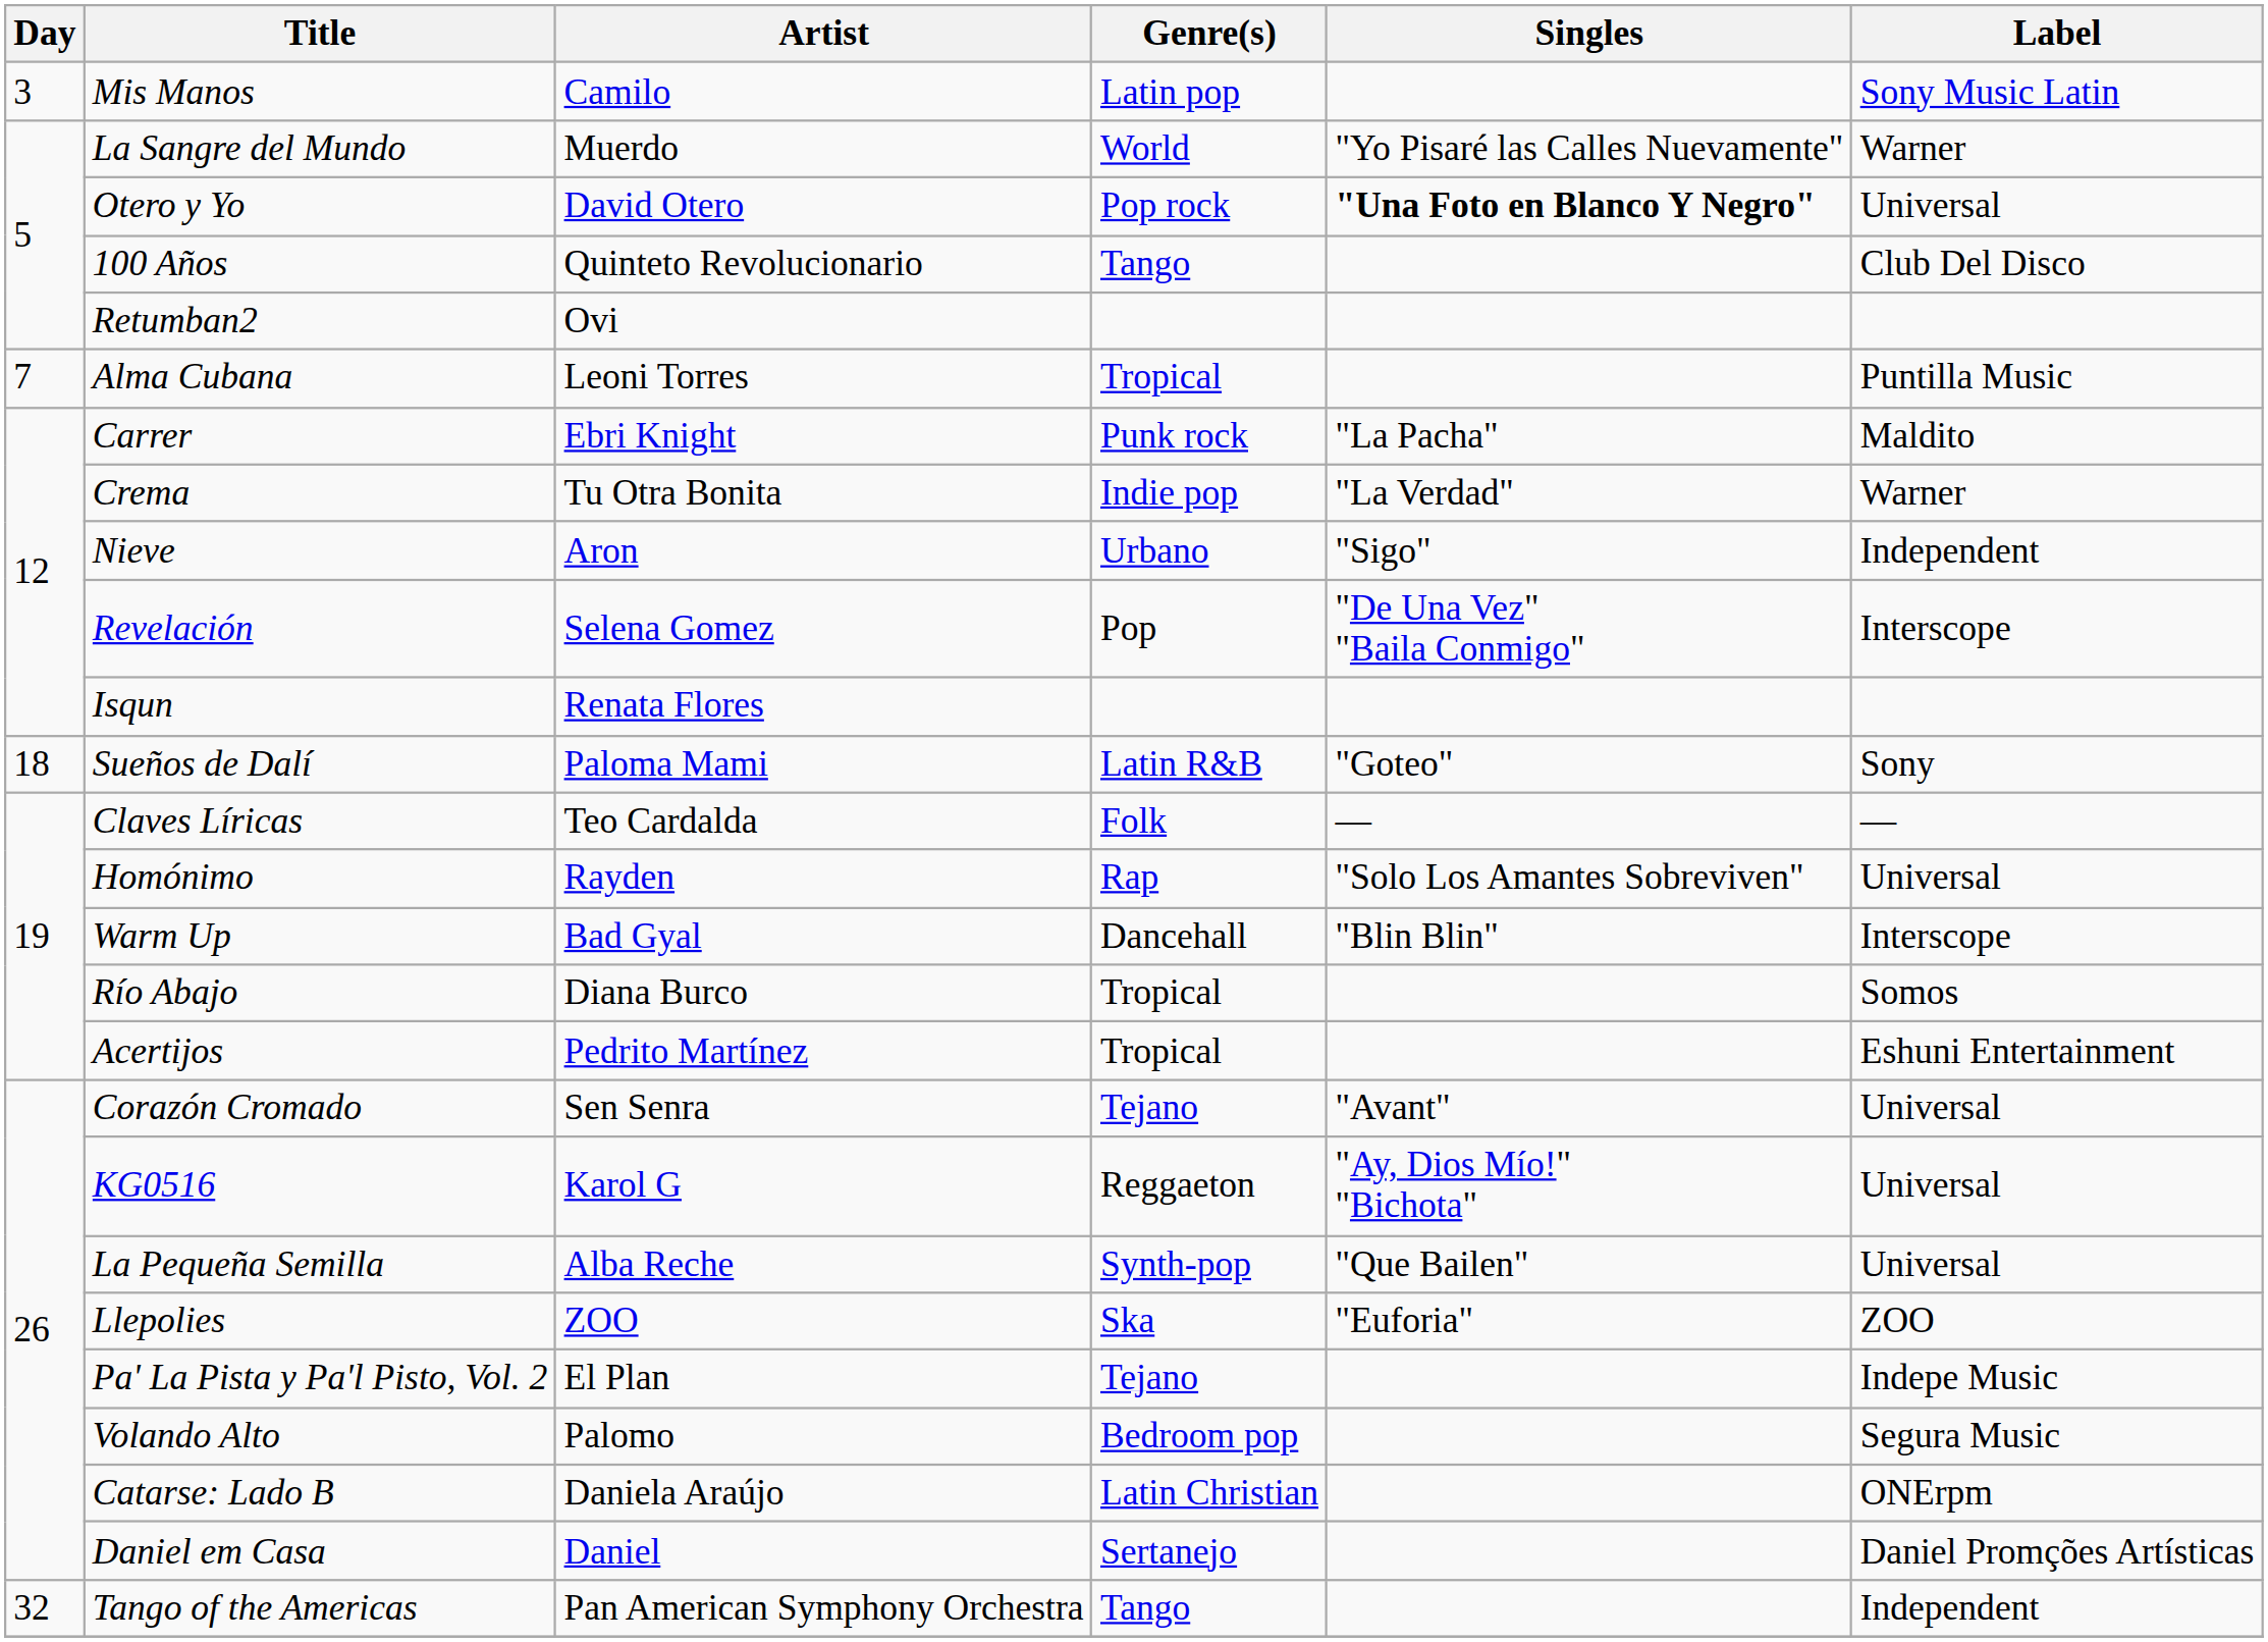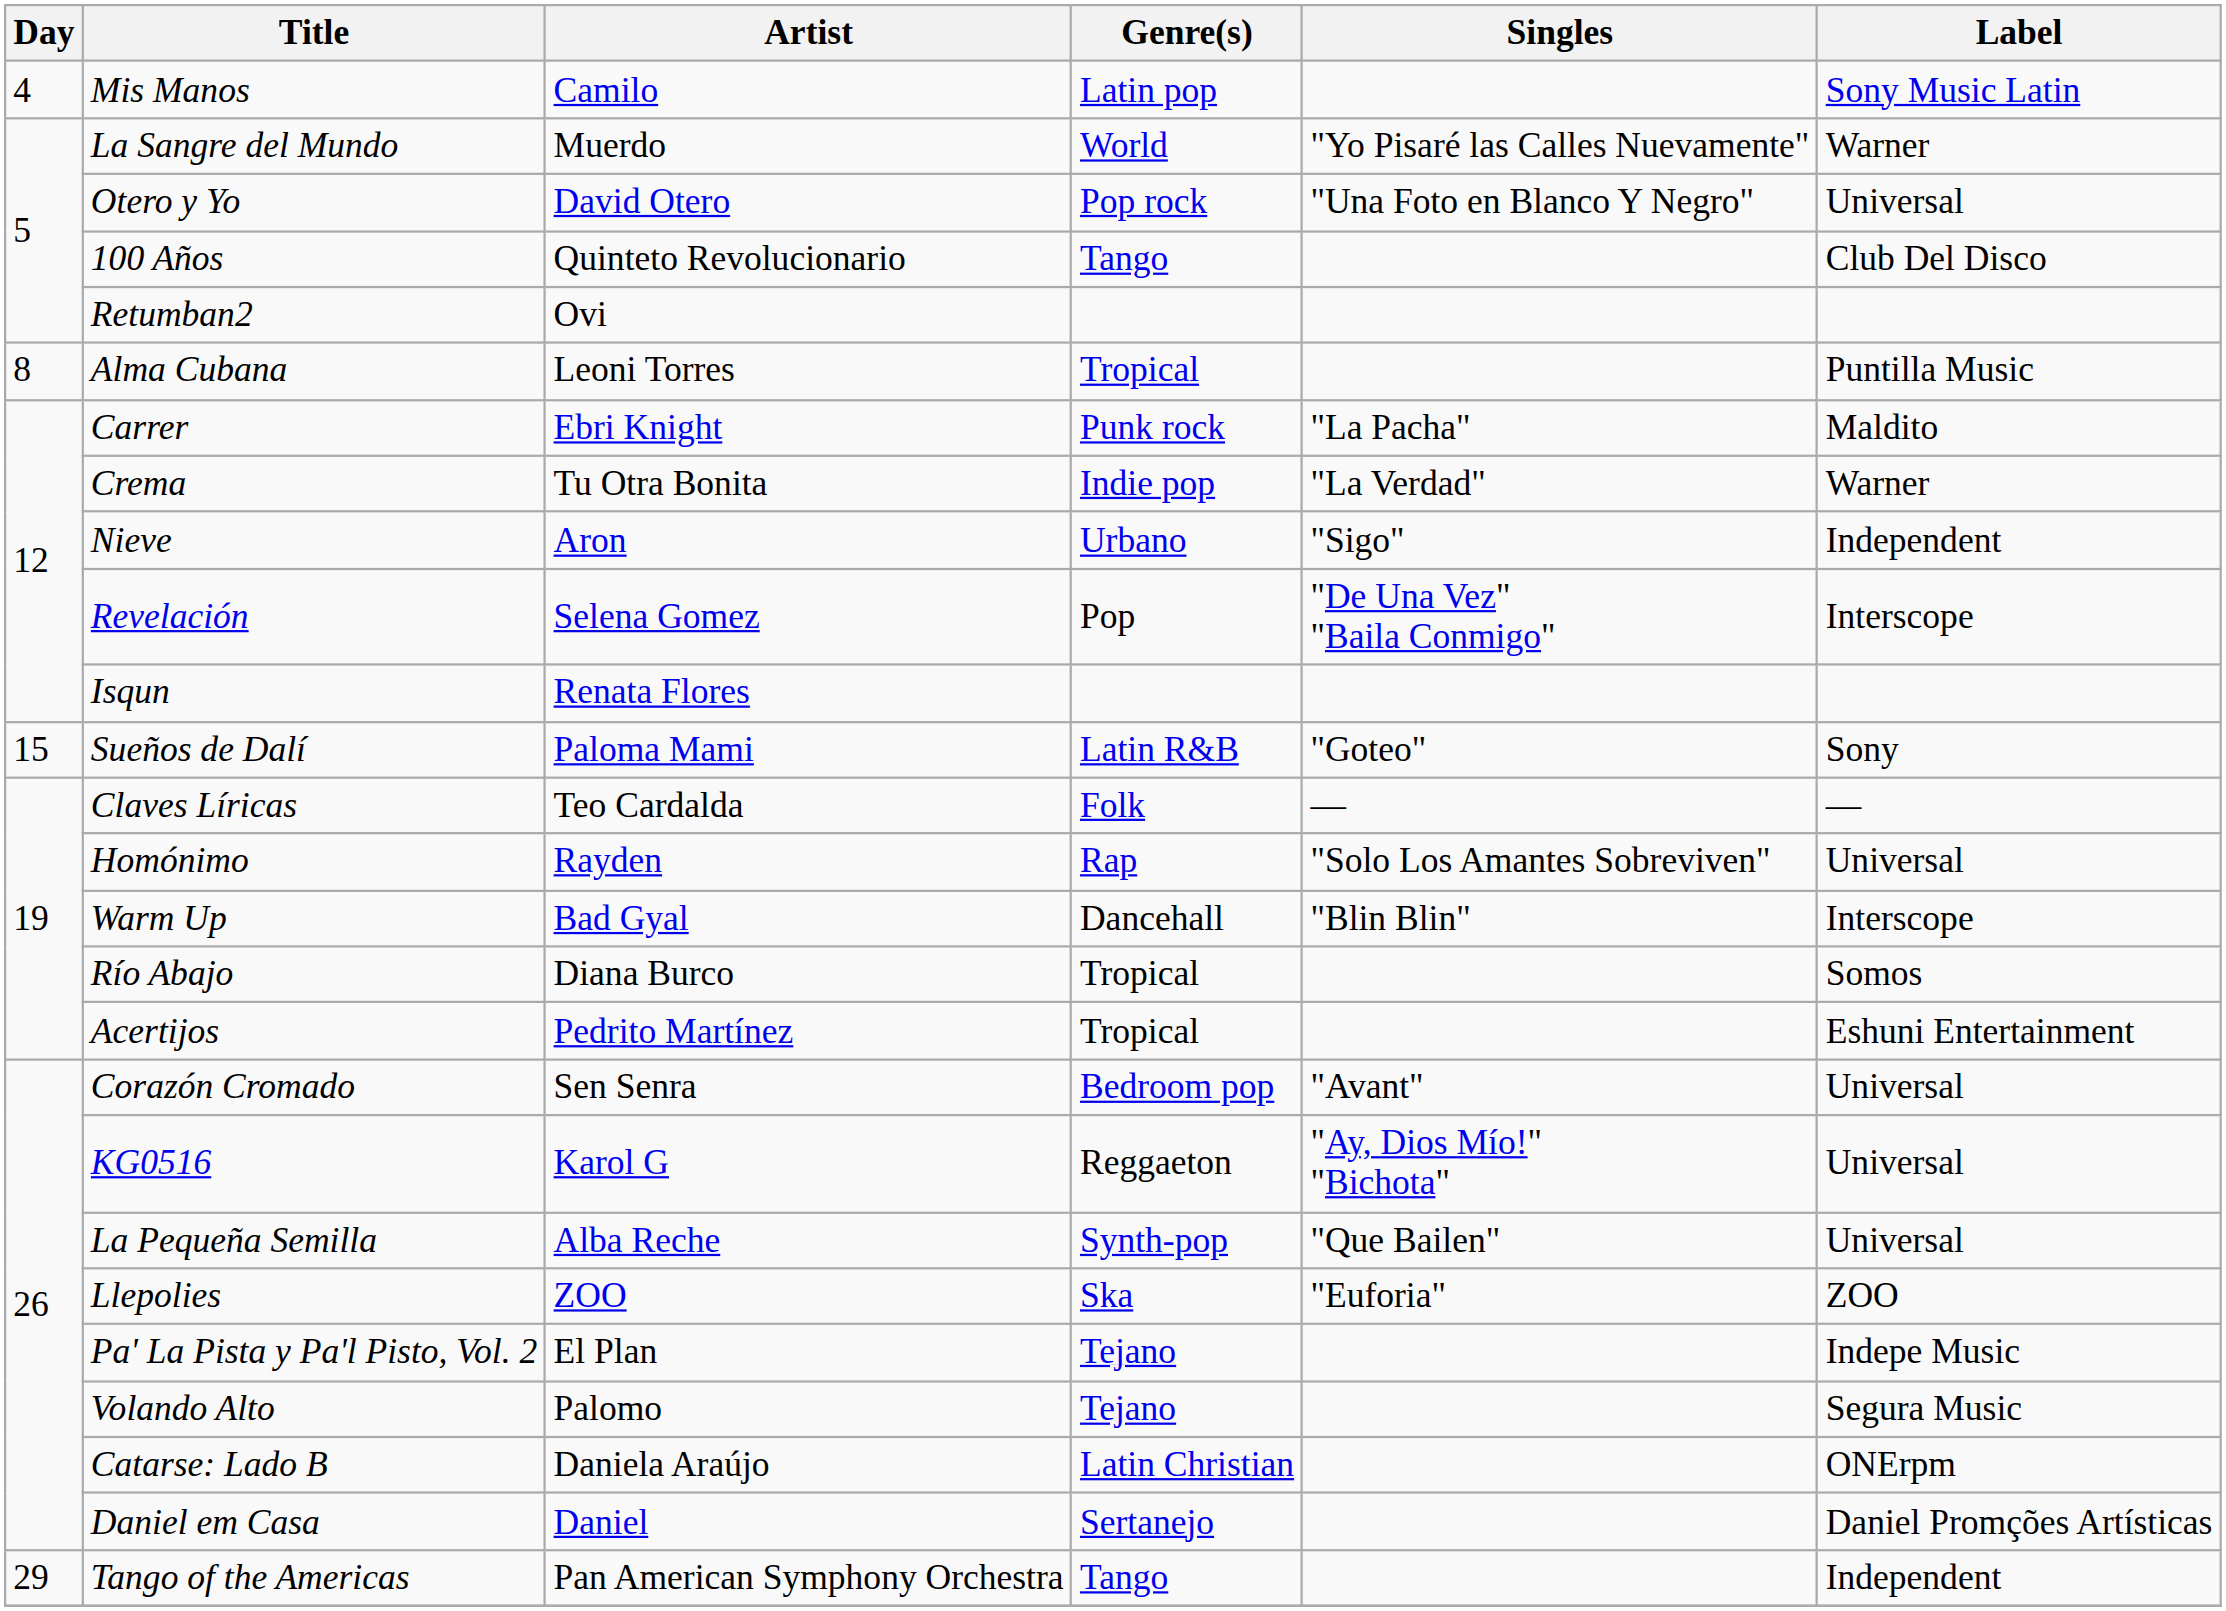 <table class="wikitable sortable" style="text-align: left;">
 <tr>
 <th>Day</th>
 <th>Title</th>
 <th>Artist</th>
 <th>Genre(s)</th>
 <th>Singles</th>
 <th>Label</th>
 </tr>
 <tr>
-<td>3</td>
+<td>4</td>
 <td><em>Mis Manos</em></td>
 <td><a href='#'>Camilo</a></td>
 <td><a href='#'>Latin pop</a></td>
 <td></td>
 <td><a href='#'>Sony Music Latin</a></td>
 </tr>
 <tr>
 <td rowspan="4">5</td>
 <td><em>La Sangre del Mundo</em></td>
 <td>Muerdo</td>
 <td><a href='#'>World</a></td>
 <td>"Yo Pisaré las Calles Nuevamente"</td>
 <td>Warner</td>
 </tr>
 <tr>
 <td><em>Otero y Yo</em></td>
 <td><a href='#'>David Otero</a></td>
 <td><a href='#'>Pop rock</a></td>
-<td><strong>"Una Foto en Blanco Y Negro"</strong></td>
+<td>"Una Foto en Blanco Y Negro"</td>
 <td>Universal</td>
 </tr>
 <tr>
 <td><em>100 Años</em></td>
 <td>Quinteto Revolucionario</td>
 <td><a href='#'>Tango</a></td>
 <td></td>
 <td>Club Del Disco</td>
 </tr>
 <tr>
 <td><em>Retumban2</em></td>
 <td>Ovi</td>
 <td></td>
 <td></td>
 <td></td>
 </tr>
 <tr>
-<td>7</td>
+<td>8</td>
 <td><em>Alma Cubana</em></td>
 <td>Leoni Torres</td>
 <td><a href='#'>Tropical</a></td>
 <td></td>
 <td>Puntilla Music</td>
 </tr>
 <tr>
 <td rowspan="5">12</td>
 <td><em>Carrer</em></td>
 <td><a href='#'>Ebri Knight</a></td>
 <td><a href='#'>Punk rock</a></td>
 <td>"La Pacha"</td>
 <td>Maldito</td>
 </tr>
 <tr>
 <td><em>Crema</em></td>
 <td>Tu Otra Bonita</td>
 <td><a href='#'>Indie pop</a></td>
 <td>"La Verdad"</td>
 <td>Warner</td>
 </tr>
 <tr>
 <td><em>Nieve</em></td>
 <td><a href='#'>Aron</a></td>
 <td><a href='#'>Urbano</a></td>
 <td>"Sigo"</td>
 <td>Independent</td>
 </tr>
 <tr>
 <td><em><a href='#'>Revelación</a></em></td>
 <td><a href='#'>Selena Gomez</a></td>
 <td>Pop</td>
 <td>"<a href='#'>De Una Vez</a>"<br>"<a href='#'>Baila Conmigo</a>"</td>
 <td>Interscope</td>
 </tr>
 <tr>
 <td><em>Isqun</em></td>
 <td><a href='#'>Renata Flores</a></td>
 <td></td>
 <td></td>
 <td></td>
 </tr>
 <tr>
-<td>18</td>
+<td>15</td>
 <td><em>Sueños de Dalí</em></td>
 <td><a href='#'>Paloma Mami</a></td>
 <td><a href='#'>Latin R&B</a></td>
 <td>"Goteo"</td>
 <td>Sony</td>
 </tr>
 <tr>
 <td rowspan="5">19</td>
 <td><em>Claves Líricas</em></td>
 <td>Teo Cardalda</td>
 <td><a href='#'>Folk</a></td>
 <td>—</td>
 <td>—</td>
 </tr>
 <tr>
 <td><em>Homónimo</em></td>
 <td><a href='#'>Rayden</a></td>
 <td><a href='#'>Rap</a></td>
 <td>"Solo Los Amantes Sobreviven"</td>
 <td>Universal</td>
 </tr>
 <tr>
 <td><em>Warm Up</em></td>
 <td><a href='#'>Bad Gyal</a></td>
 <td>Dancehall</td>
 <td>"Blin Blin"</td>
 <td>Interscope</td>
 </tr>
 <tr>
 <td><em>Río Abajo</em></td>
 <td>Diana Burco</td>
 <td>Tropical</td>
 <td></td>
 <td>Somos</td>
 </tr>
 <tr>
 <td><em>Acertijos</em></td>
 <td><a href='#'>Pedrito Martínez</a></td>
 <td>Tropical</td>
 <td></td>
 <td>Eshuni Entertainment</td>
 </tr>
 <tr>
 <td rowspan="8">26</td>
 <td><em>Corazón Cromado</em></td>
 <td>Sen Senra</td>
-<td><a href='#'>Tejano</a></td>
+<td><a href='#'>Bedroom pop</a></td>
 <td>"Avant"</td>
 <td>Universal</td>
 </tr>
 <tr>
 <td><em><a href='#'>KG0516</a></em></td>
 <td><a href='#'>Karol G</a></td>
 <td>Reggaeton</td>
 <td>"<a href='#'>Ay, Dios Mío!</a>"<br>"<a href='#'>Bichota</a>"</td>
 <td>Universal</td>
 </tr>
 <tr>
 <td><em>La Pequeña Semilla</em></td>
 <td><a href='#'>Alba Reche</a></td>
 <td><a href='#'>Synth-pop</a></td>
 <td>"Que Bailen"</td>
 <td>Universal</td>
 </tr>
 <tr>
 <td><em>Llepolies</em></td>
 <td><a href='#'>ZOO</a></td>
 <td><a href='#'>Ska</a></td>
 <td>"Euforia"</td>
 <td>ZOO</td>
 </tr>
 <tr>
 <td><em>Pa' La Pista y Pa'l Pisto, Vol. 2</em></td>
 <td>El Plan</td>
 <td><a href='#'>Tejano</a></td>
 <td></td>
 <td>Indepe Music</td>
 </tr>
 <tr>
 <td><em>Volando Alto</em></td>
 <td>Palomo</td>
-<td><a href='#'>Bedroom pop</a></td>
+<td><a href='#'>Tejano</a></td>
 <td></td>
 <td>Segura Music</td>
 </tr>
 <tr>
 <td><em>Catarse: Lado B</em></td>
 <td>Daniela Araújo</td>
 <td><a href='#'>Latin Christian</a></td>
 <td></td>
 <td>ONErpm</td>
 </tr>
 <tr>
 <td><em>Daniel em Casa</em></td>
 <td><a href='#'>Daniel</a></td>
 <td><a href='#'>Sertanejo</a></td>
 <td></td>
 <td>Daniel Promções Artísticas</td>
 </tr>
 <tr>
-<td>32</td>
+<td>29</td>
 <td><em>Tango of the Americas</em></td>
 <td>Pan American Symphony Orchestra</td>
 <td><a href='#'>Tango</a></td>
 <td></td>
 <td>Independent</td>
 </tr>
 <tr>
 </tr>
 </table>
